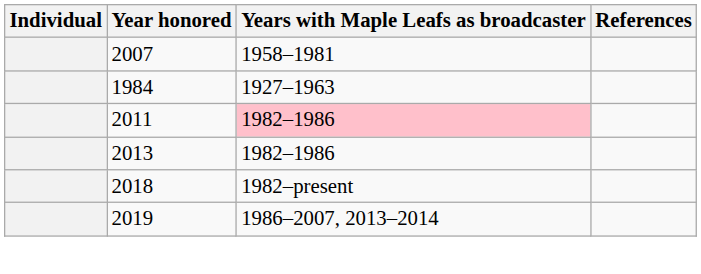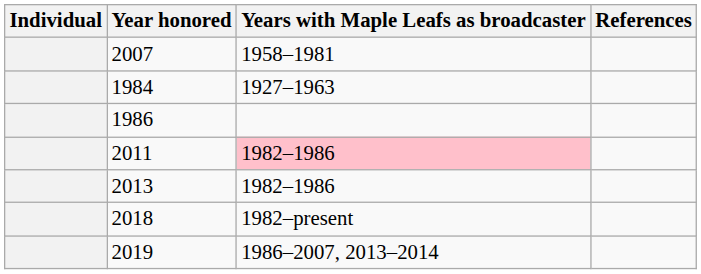 <table class="wikitable sortable">
 <tr>
 <th scope="col">Individual</th>
 <th scope="col">Year honored</th>
 <th scope="col">Years with Maple Leafs as broadcaster</th>
 <th scope="col" class="unsortable">References</th>
 </tr>
 <tr>
 <th scope="row"></th>
 <td>2007</td>
 <td>1958–1981</td>
 <td></td>
 </tr>
 <tr>
 <th scope="row"></th>
 <td>1984</td>
 <td>1927–1963</td>
+<td></td>
+</tr>
+<tr>
+<th scope="row"></th>
+<td>1986</td>
+<td></td>
 <td></td>
 </tr>
 <tr>
 <th scope="row"></th>
 <td>2011</td>
 <td style="background: pink;">1982–1986</td>
 <td></td>
 </tr>
 <tr>
 <th scope="row"></th>
 <td>2013</td>
 <td>1982–1986</td>
 <td></td>
 </tr>
 <tr>
 <th scope=“row”></th>
 <td>2018</td>
 <td>1982–present</td>
 <td></td>
 </tr>
 <tr>
 <th scope="row"></th>
 <td>2019</td>
 <td>1986–2007, 2013–2014</td>
 <td></td>
 </tr>
 </table>
